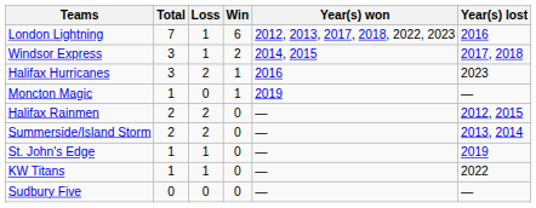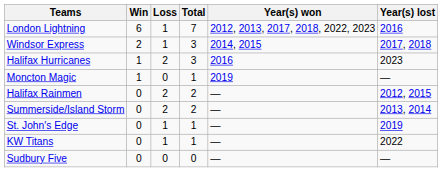 <table class="wikitable sortable" style="text-align:center">
 <tr>
 <th>Teams</th>
+<th width="30">Win</th>
+<th width="30">Loss</th>
 <th>Total</th>
-<th width="30">Loss</th>
-<th width="30">Win</th>
 <th>Year(s) won</th>
 <th>Year(s) lost</th>
 </tr>
 <tr>
 <td style="text-align:left"><a href='#'>London Lightning</a></td>
+<td>6</td>
+<td>1</td>
 <td>7</td>
-<td>1</td>
-<td>6</td>
 <td style="text-align:left"><a href='#'>2012</a>, <a href='#'>2013</a>, <a href='#'>2017</a>, <a href='#'>2018</a>, 2022, 2023</td>
 <td style="text-align:left"><a href='#'>2016</a></td>
 </tr>
 <tr>
 <td style="text-align:left"><a href='#'>Windsor Express</a></td>
+<td>2</td>
+<td>1</td>
 <td>3</td>
-<td>1</td>
-<td>2</td>
 <td style="text-align:left"><a href='#'>2014</a>, <a href='#'>2015</a></td>
 <td style="text-align:left"><a href='#'>2017</a>, <a href='#'>2018</a></td>
 </tr>
 <tr>
 <td style="text-align:left"><a href='#'>Halifax Hurricanes</a></td>
+<td>1</td>
+<td>2</td>
 <td>3</td>
-<td>2</td>
-<td>1</td>
 <td style="text-align:left"><a href='#'>2016</a></td>
 <td style="text-align:left">2023</td>
 </tr>
 <tr>
 <td style="text-align:left"><a href='#'>Moncton Magic</a></td>
 <td>1</td>
 <td>0</td>
 <td>1</td>
 <td style="text-align:left"><a href='#'>2019</a></td>
 <td style="text-align:left">—</td>
 </tr>
 <tr>
 <td style="text-align:left"><a href='#'>Halifax Rainmen</a></td>
+<td>0</td>
 <td>2</td>
 <td>2</td>
-<td>0</td>
 <td style="text-align:left">—</td>
 <td style="text-align:left"><a href='#'>2012</a>, <a href='#'>2015</a></td>
 </tr>
 <tr>
 <td style="text-align:left"><a href='#'>Summerside/Island Storm</a></td>
+<td>0</td>
 <td>2</td>
 <td>2</td>
-<td>0</td>
 <td style="text-align:left">—</td>
 <td style="text-align:left"><a href='#'>2013</a>, <a href='#'>2014</a></td>
 </tr>
 <tr>
 <td style="text-align:left"><a href='#'>St. John's Edge</a></td>
+<td>0</td>
 <td>1</td>
 <td>1</td>
-<td>0</td>
 <td style="text-align:left">—</td>
 <td style="text-align:left"><a href='#'>2019</a></td>
 </tr>
 <tr>
 <td style="text-align:left"><a href='#'>KW Titans</a></td>
+<td>0</td>
 <td>1</td>
 <td>1</td>
-<td>0</td>
 <td style="text-align:left">—</td>
 <td style="text-align:left">2022</td>
 </tr>
 <tr>
 <td style="text-align:left"><a href='#'>Sudbury Five</a></td>
 <td>0</td>
 <td>0</td>
 <td>0</td>
 <td style="text-align:left">—</td>
 <td style="text-align:left">—</td>
 </tr>
 </table>
